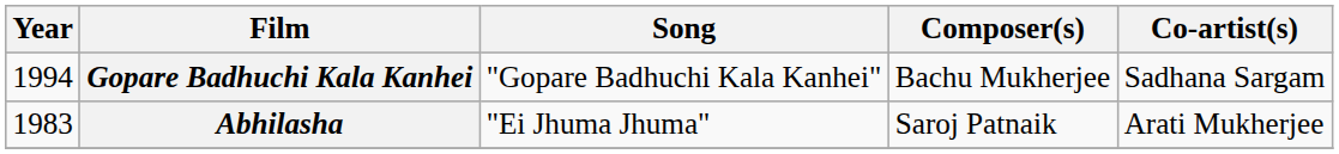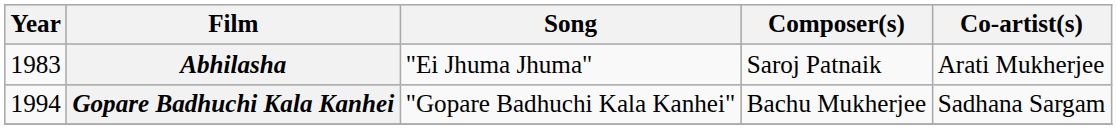 <table class="wikitable">
 <tr>
 <th>Year</th>
 <th>Film</th>
 <th>Song</th>
 <th>Composer(s)</th>
 <th>Co-artist(s)</th>
 </tr>
 <tr>
+<td>1983</td>
+<th><em>Abhilasha</em></th>
+<td>"Ei Jhuma Jhuma"</td>
+<td>Saroj Patnaik</td>
+<td>Arati Mukherjee</td>
+</tr>
+<tr>
 <td rowspan="1">1994</td>
 <th rowspan=1><em>Gopare Badhuchi Kala Kanhei</em></th>
 <td>"Gopare Badhuchi Kala Kanhei"</td>
 <td rowspan=1>Bachu Mukherjee</td>
 <td rowspan=1>Sadhana Sargam</td>
 </tr>
 <tr>
-<td>1983</td>
-<th><em>Abhilasha</em></th>
-<td>"Ei Jhuma Jhuma"</td>
-<td>Saroj Patnaik</td>
-<td>Arati Mukherjee</td>
-</tr>
-<tr>
 </tr>
 </table>
